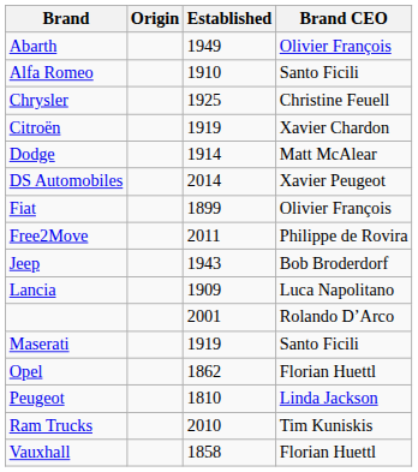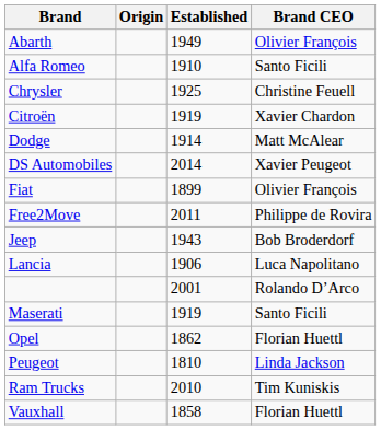 <table class="wikitable sortable plainrowheaders">
 <tr>
 <th scope="col">Brand</th>
 <th scope="col">Origin</th>
 <th scope="col">Established</th>
 <th scope="col">Brand CEO</th>
 </tr>
 <tr>
 <td><a href='#'>Abarth</a></td>
 <td></td>
 <td>1949</td>
 <td><a href='#'>Olivier François</a></td>
 </tr>
 <tr>
 <td><a href='#'>Alfa Romeo</a></td>
 <td></td>
 <td>1910</td>
 <td>Santo Ficili</td>
 </tr>
 <tr>
 <td><a href='#'>Chrysler</a></td>
 <td></td>
 <td>1925</td>
 <td>Christine Feuell</td>
 </tr>
 <tr>
 <td><a href='#'>Citroën</a></td>
 <td></td>
 <td>1919</td>
 <td>Xavier Chardon</td>
 </tr>
 <tr>
 <td><a href='#'>Dodge</a></td>
 <td></td>
 <td>1914</td>
 <td>Matt McAlear</td>
 </tr>
 <tr>
 <td><a href='#'>DS Automobiles</a></td>
 <td></td>
 <td>2014</td>
 <td>Xavier Peugeot</td>
 </tr>
 <tr>
 <td><a href='#'>Fiat</a></td>
 <td></td>
 <td>1899</td>
 <td>Olivier François</td>
 </tr>
 <tr>
 <td><a href='#'>Free2Move</a></td>
 <td></td>
 <td>2011</td>
 <td>Philippe de Rovira</td>
 </tr>
 <tr>
 <td><a href='#'>Jeep</a></td>
 <td></td>
 <td>1943</td>
 <td>Bob Broderdorf</td>
 </tr>
 <tr>
 <td><a href='#'>Lancia</a></td>
 <td></td>
-<td>1909</td>
+<td>1906</td>
 <td>Luca Napolitano</td>
 </tr>
 <tr>
 <td></td>
 <td></td>
 <td>2001</td>
 <td>Rolando D’Arco</td>
 </tr>
 <tr>
 <td><a href='#'>Maserati</a></td>
 <td></td>
 <td>1919</td>
 <td>Santo Ficili</td>
 </tr>
 <tr>
 <td><a href='#'>Opel</a></td>
 <td></td>
 <td>1862</td>
 <td>Florian Huettl</td>
 </tr>
 <tr>
 <td><a href='#'>Peugeot</a></td>
 <td></td>
 <td>1810</td>
 <td><a href='#'>Linda Jackson</a></td>
 </tr>
 <tr>
 <td><a href='#'>Ram Trucks</a></td>
 <td></td>
 <td>2010</td>
 <td>Tim Kuniskis</td>
 </tr>
 <tr>
 <td><a href='#'>Vauxhall</a></td>
 <td></td>
 <td>1858</td>
 <td>Florian Huettl</td>
 </tr>
 </table>
